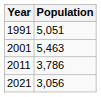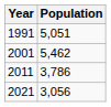 <table class=wikitable>
 <tr>
 <th>Year</th>
 <th>Population</th>
 </tr>
 <tr>
 <td>1991</td>
 <td>5,051</td>
 </tr>
 <tr>
 <td>2001</td>
-<td>5,463</td>
+<td>5,462</td>
 </tr>
 <tr>
 <td>2011</td>
 <td>3,786</td>
 </tr>
 <tr>
 <td>2021</td>
 <td>3,056</td>
 </tr>
 </table>
